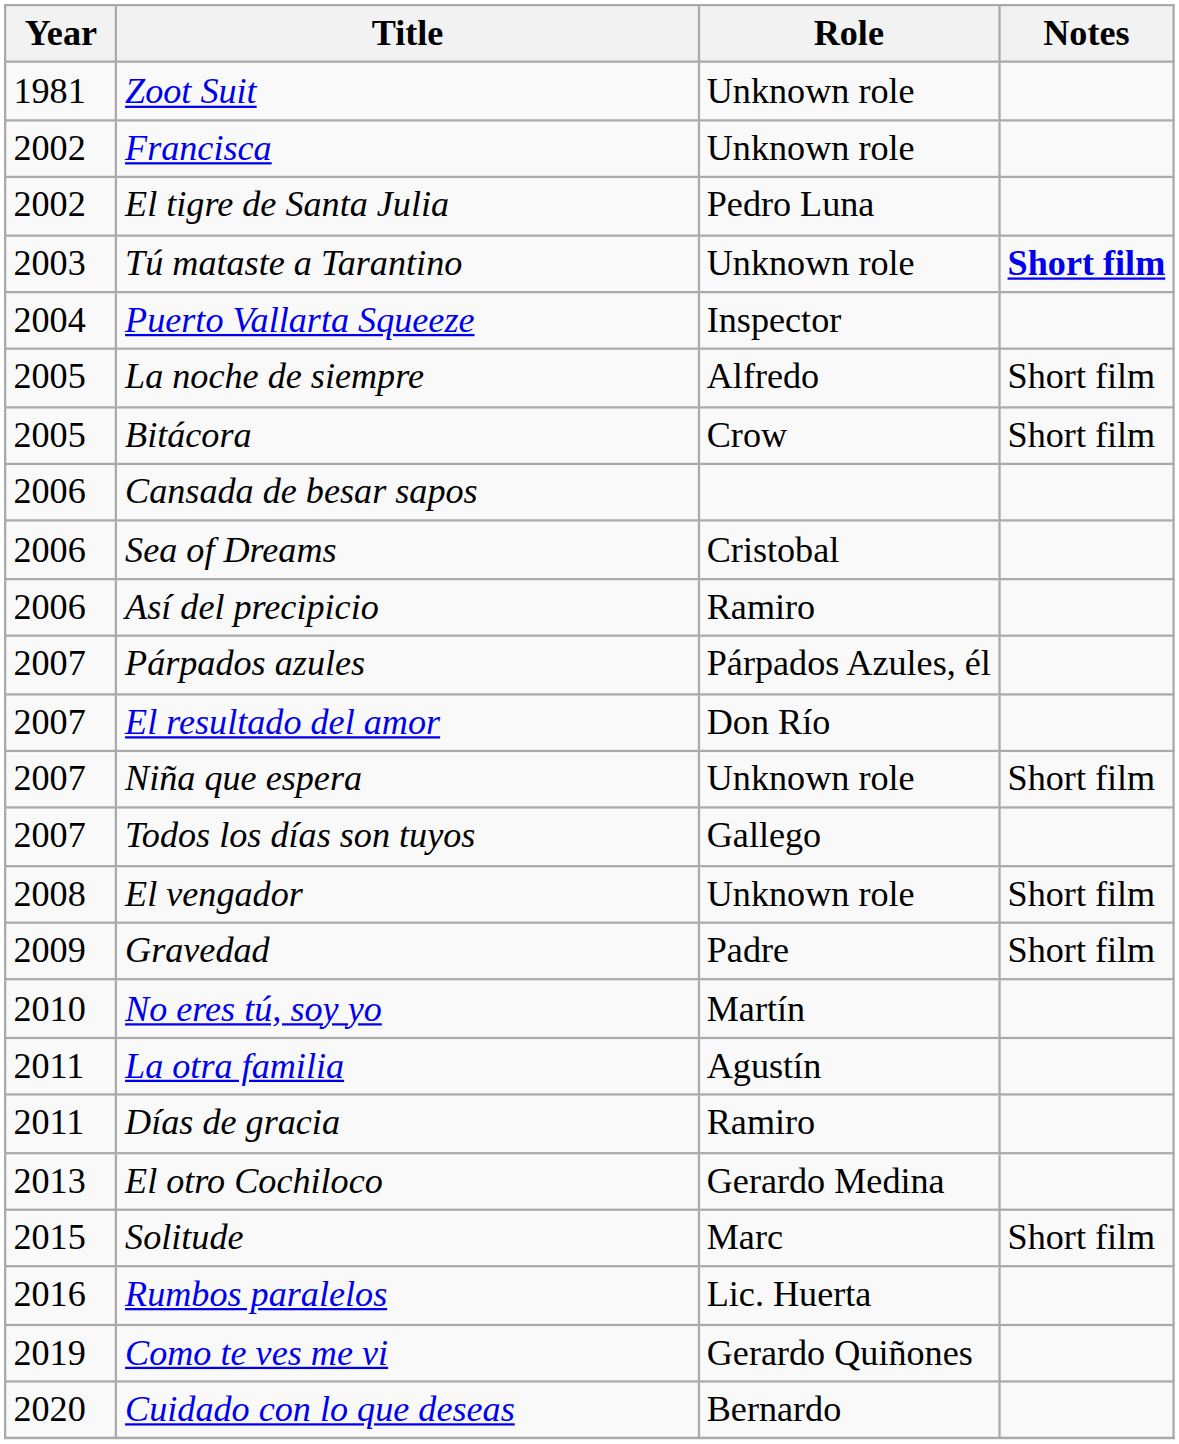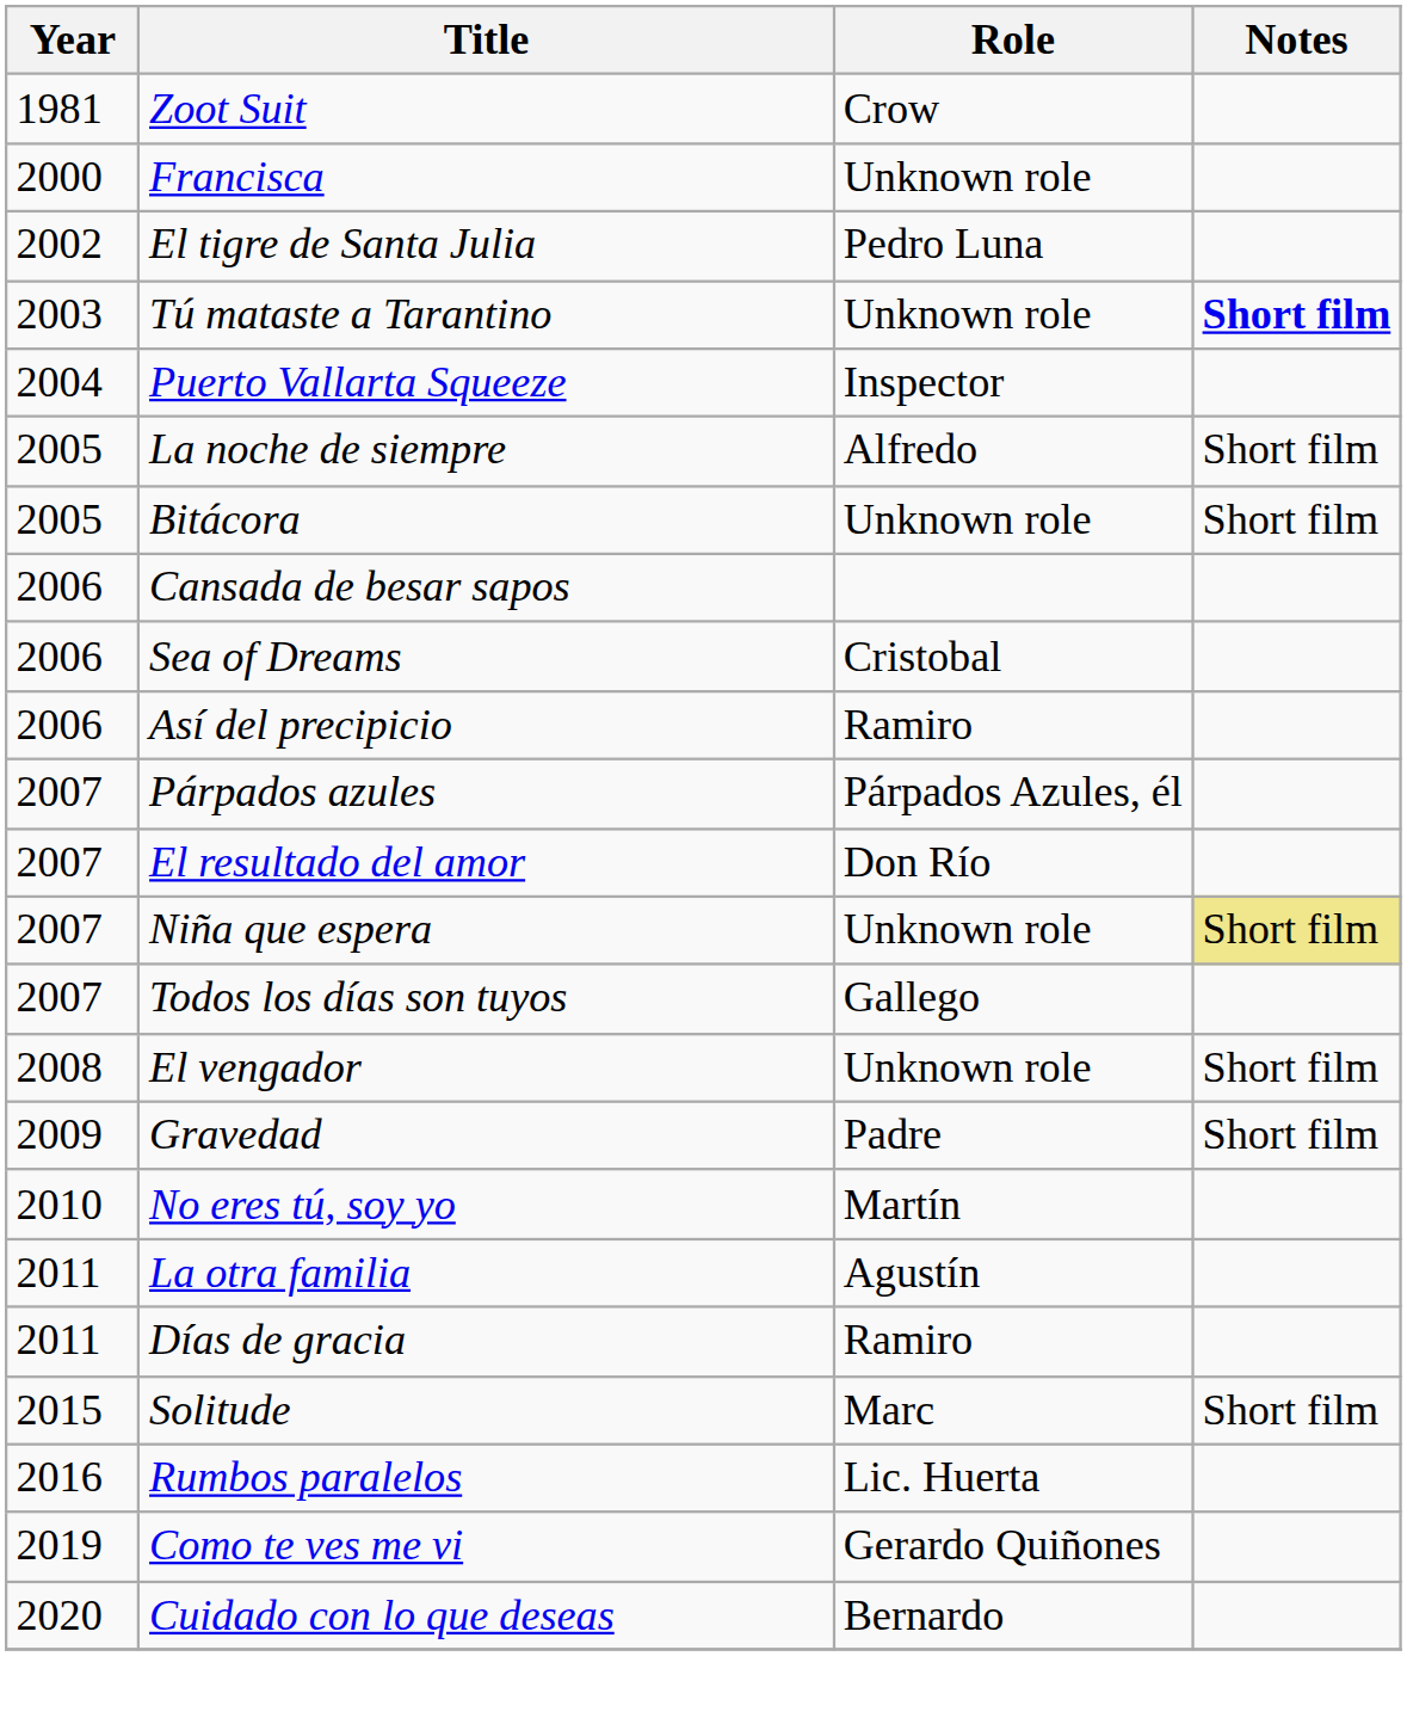 <table class="wikitable sortable">
 <tr>
 <th width="42">Year</th>
 <th width="250">Title</th>
 <th>Role</th>
 <th class="unsortable">Notes</th>
 </tr>
 <tr>
 <td>1981</td>
 <td><em><a href='#'>Zoot Suit</a></em></td>
-<td>Unknown role</td>
+<td>Crow</td>
 <td></td>
 </tr>
 <tr>
-<td>2002</td>
+<td>2000</td>
 <td><em><a href='#'>Francisca</a></em></td>
 <td>Unknown role</td>
 <td></td>
 </tr>
 <tr>
 <td>2002</td>
 <td><em>El tigre de Santa Julia</em></td>
 <td>Pedro Luna</td>
 <td></td>
 </tr>
 <tr>
 <td>2003</td>
 <td><em>Tú mataste a Tarantino</em></td>
 <td>Unknown role</td>
 <td><strong><a href='#'>Short film</a></strong></td>
 </tr>
 <tr>
 <td>2004</td>
 <td><em><a href='#'>Puerto Vallarta Squeeze</a></em></td>
 <td>Inspector</td>
 <td></td>
 </tr>
 <tr>
 <td>2005</td>
 <td><em>La noche de siempre</em></td>
 <td>Alfredo</td>
 <td>Short film</td>
 </tr>
 <tr>
 <td>2005</td>
 <td><em>Bitácora</em></td>
-<td>Crow</td>
+<td>Unknown role</td>
 <td>Short film</td>
 </tr>
 <tr>
 <td>2006</td>
 <td><em>Cansada de besar sapos</em></td>
 <td></td>
 <td></td>
 </tr>
 <tr>
 <td>2006</td>
 <td><em>Sea of Dreams</em></td>
 <td>Cristobal</td>
 <td></td>
 </tr>
 <tr>
 <td>2006</td>
 <td><em>Así del precipicio</em></td>
 <td>Ramiro</td>
 <td></td>
 </tr>
 <tr>
 <td>2007</td>
 <td><em>Párpados azules</em></td>
 <td>Párpados Azules, él</td>
 <td></td>
 </tr>
 <tr>
 <td>2007</td>
 <td><em><a href='#'>El resultado del amor</a></em></td>
 <td>Don Río</td>
 <td></td>
 </tr>
 <tr>
 <td>2007</td>
 <td><em>Niña que espera</em></td>
 <td>Unknown role</td>
-<td>Short film</td>
+<td style="background: khaki;">Short film</td>
 </tr>
 <tr>
 <td>2007</td>
 <td><em>Todos los días son tuyos</em></td>
 <td>Gallego</td>
 <td></td>
 </tr>
 <tr>
 <td>2008</td>
 <td><em>El vengador</em></td>
 <td>Unknown role</td>
 <td>Short film</td>
 </tr>
 <tr>
 <td>2009</td>
 <td><em>Gravedad</em></td>
 <td>Padre</td>
 <td>Short film</td>
 </tr>
 <tr>
 <td>2010</td>
 <td><em><a href='#'>No eres tú, soy yo</a></em></td>
 <td>Martín</td>
 <td></td>
 </tr>
 <tr>
 <td>2011</td>
 <td><em><a href='#'>La otra familia</a></em></td>
 <td>Agustín</td>
 <td></td>
 </tr>
 <tr>
 <td>2011</td>
 <td><em>Días de gracia</em></td>
 <td>Ramiro</td>
 <td></td>
 </tr>
 <tr>
-<td>2013</td>
-<td><em>El otro Cochiloco</em></td>
-<td>Gerardo Medina</td>
-<td></td>
-</tr>
-<tr>
 <td>2015</td>
 <td><em>Solitude</em></td>
 <td>Marc</td>
 <td>Short film</td>
 </tr>
 <tr>
 <td>2016</td>
 <td><em><a href='#'>Rumbos paralelos</a></em></td>
 <td>Lic. Huerta</td>
 <td></td>
 </tr>
 <tr>
 <td>2019</td>
 <td><em><a href='#'>Como te ves me vi</a></em></td>
 <td>Gerardo Quiñones</td>
 <td></td>
 </tr>
 <tr>
 <td>2020</td>
 <td><em><a href='#'>Cuidado con lo que deseas</a></em></td>
 <td>Bernardo</td>
 <td></td>
 </tr>
 <tr>
 </tr>
 </table>
